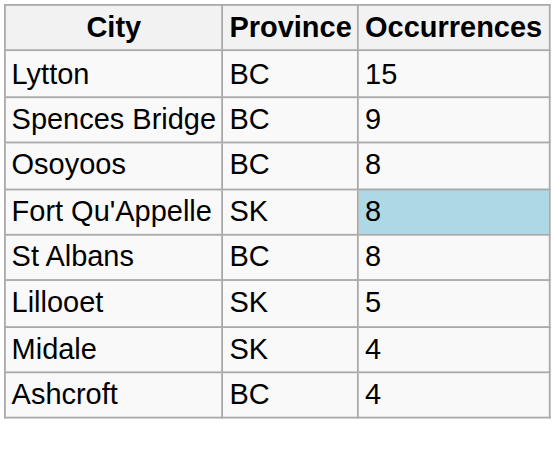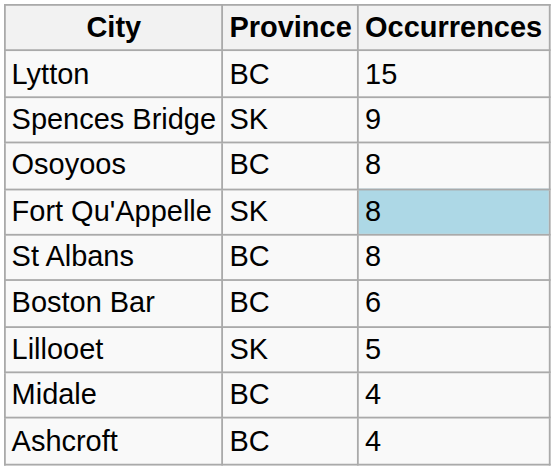 <table class="wikitable sortable">
 <tr>
 <th>City</th>
 <th>Province</th>
 <th>Occurrences</th>
 </tr>
 <tr>
 <td>Lytton</td>
 <td>BC</td>
 <td>15</td>
 </tr>
 <tr>
 <td>Spences Bridge</td>
-<td>BC</td>
+<td>SK</td>
 <td>9</td>
 </tr>
 <tr>
 <td>Osoyoos</td>
 <td>BC</td>
 <td>8</td>
 </tr>
 <tr>
 <td>Fort Qu'Appelle</td>
 <td>SK</td>
 <td style="background: lightblue;">8</td>
 </tr>
 <tr>
 <td>St Albans</td>
 <td>BC</td>
 <td>8</td>
 </tr>
 <tr>
+<td>Boston Bar</td>
+<td>BC</td>
+<td>6</td>
+</tr>
+<tr>
 <td>Lillooet</td>
 <td>SK</td>
 <td>5</td>
 </tr>
 <tr>
 <td>Midale</td>
-<td>SK</td>
+<td>BC</td>
 <td>4</td>
 </tr>
 <tr>
 <td>Ashcroft</td>
 <td>BC</td>
 <td>4</td>
 </tr>
 </table>
